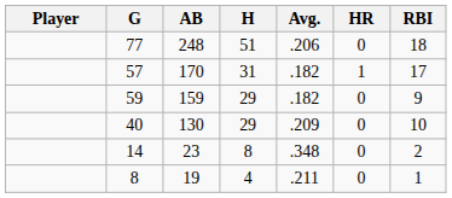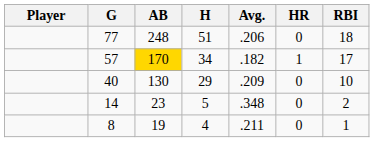 <table class="wikitable sortable">
 <tr>
 <th bgcolor="#DDDDFF" width="16%">Player</th>
 <th bgcolor="#DDDDFF" width="9%">G</th>
 <th bgcolor="#DDDDFF" width="9%">AB</th>
 <th bgcolor="#DDDDFF" width="9%">H</th>
 <th bgcolor="#DDDDFF" width="9%">Avg.</th>
 <th bgcolor="#DDDDFF" width="9%">HR</th>
 <th bgcolor="#DDDDFF" width="9%">RBI</th>
 </tr>
 <tr align="center">
 <td></td>
 <td>77</td>
 <td>248</td>
 <td>51</td>
 <td>.206</td>
 <td>0</td>
 <td>18</td>
 </tr>
 <tr align="center">
 <td></td>
 <td>57</td>
-<td>170</td>
-<td>31</td>
+<td style="background: gold;">170</td>
+<td>34</td>
 <td>.182</td>
 <td>1</td>
 <td>17</td>
-</tr>
-<tr align="center">
-<td></td>
-<td>59</td>
-<td>159</td>
-<td>29</td>
-<td>.182</td>
-<td>0</td>
-<td>9</td>
 </tr>
 <tr align="center">
 <td></td>
 <td>40</td>
 <td>130</td>
 <td>29</td>
 <td>.209</td>
 <td>0</td>
 <td>10</td>
 </tr>
 <tr align="center">
 <td></td>
 <td>14</td>
 <td>23</td>
-<td>8</td>
+<td>5</td>
 <td>.348</td>
 <td>0</td>
 <td>2</td>
 </tr>
 <tr align="center">
 <td></td>
 <td>8</td>
 <td>19</td>
 <td>4</td>
 <td>.211</td>
 <td>0</td>
 <td>1</td>
 </tr>
 </table>
